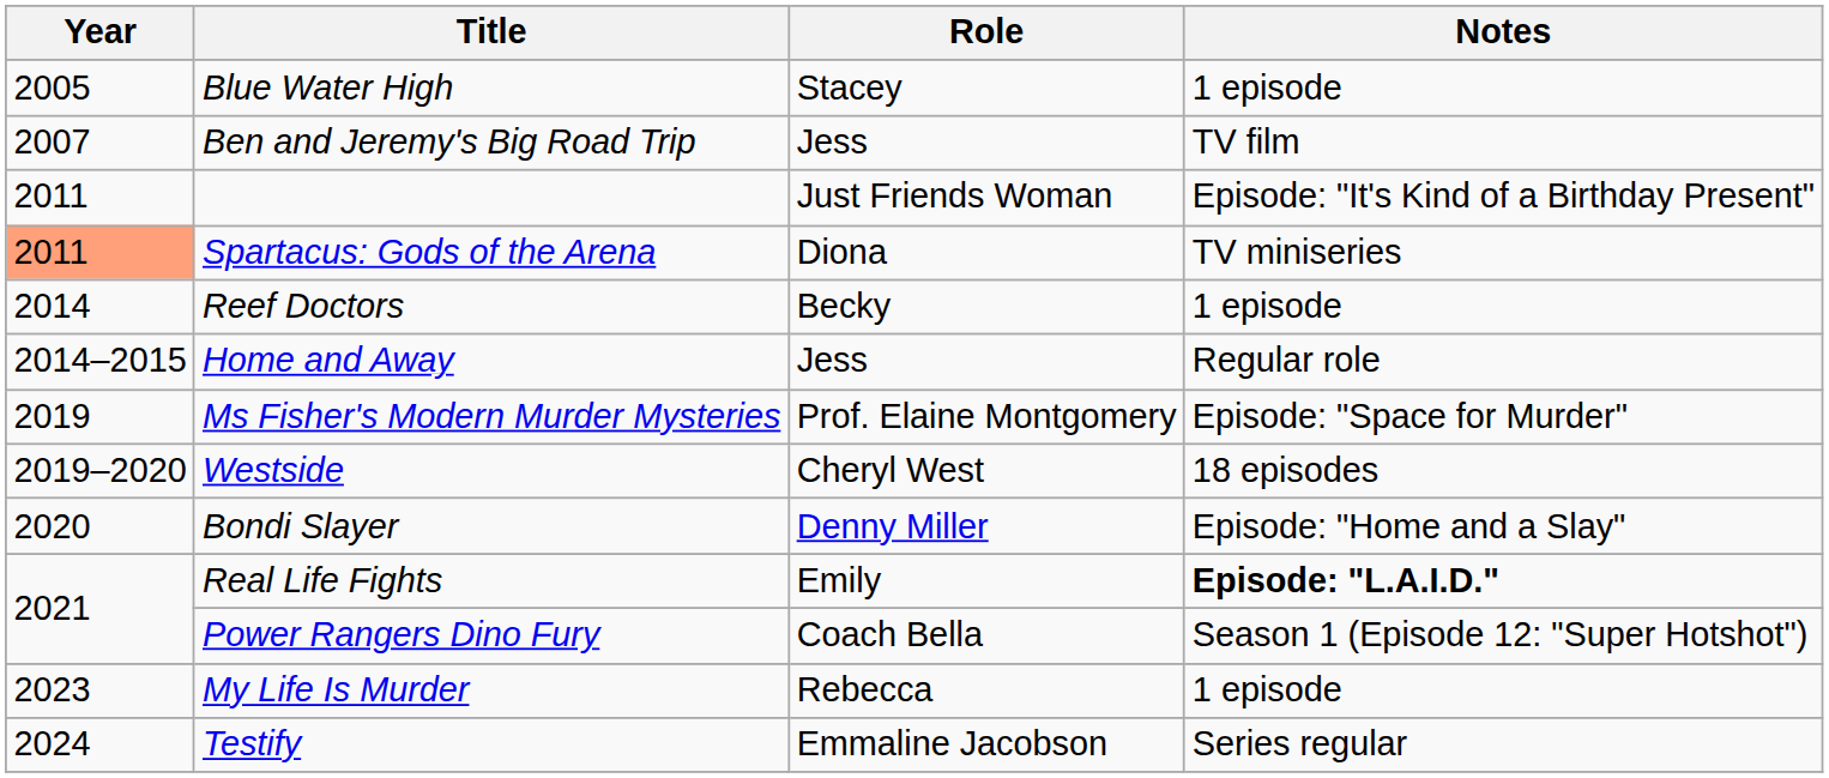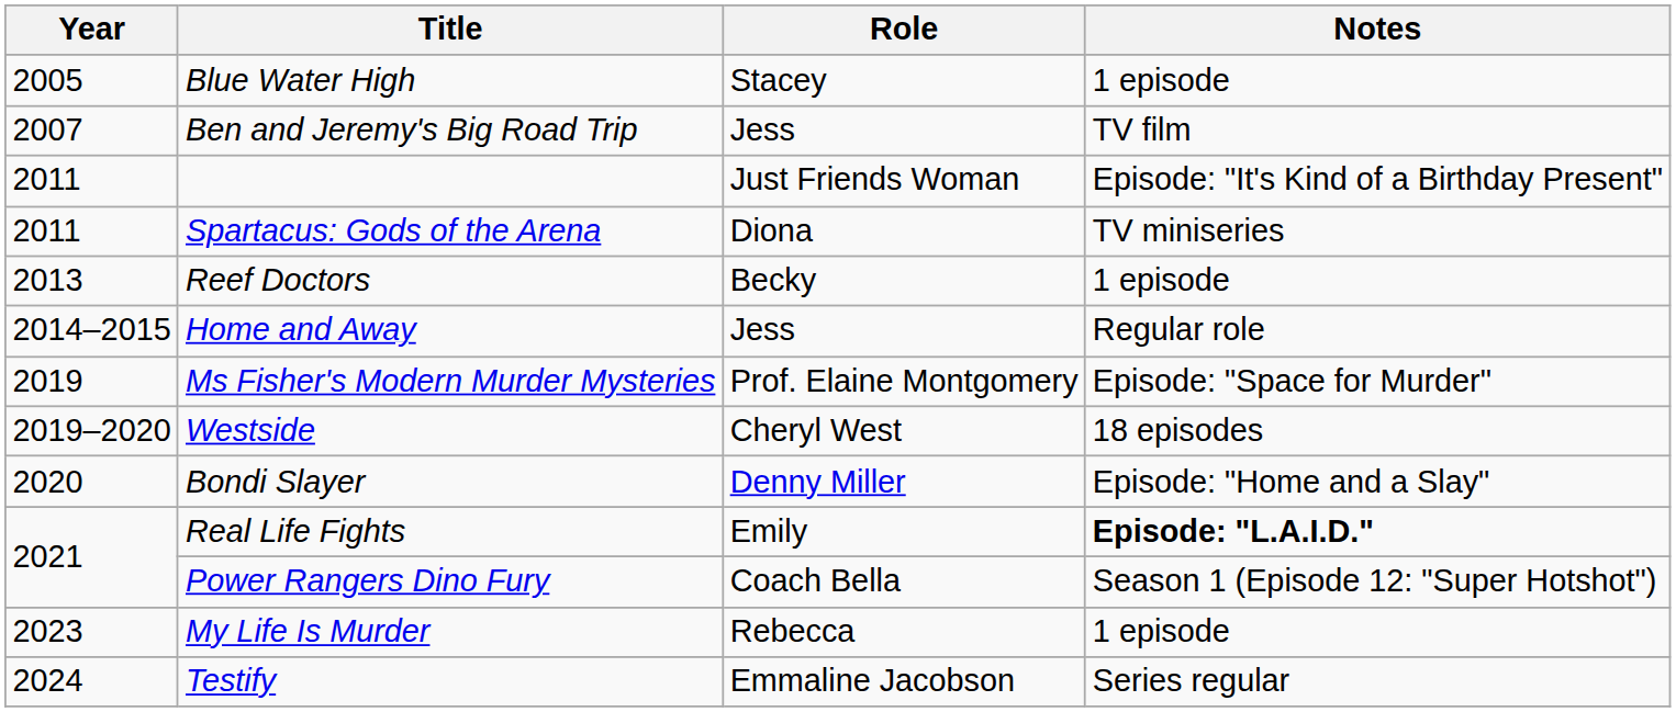 <table class="wikitable sortable">
 <tr>
 <th>Year</th>
 <th>Title</th>
 <th>Role</th>
 <th class="unsortable">Notes</th>
 </tr>
 <tr>
 <td>2005</td>
 <td><em>Blue Water High</em></td>
 <td>Stacey</td>
 <td>1 episode</td>
 </tr>
 <tr>
 <td>2007</td>
 <td><em>Ben and Jeremy's Big Road Trip</em></td>
 <td>Jess</td>
 <td>TV film</td>
 </tr>
 <tr>
 <td>2011</td>
 <td><em></em></td>
 <td>Just Friends Woman</td>
 <td>Episode: "It's Kind of a Birthday Present"</td>
 </tr>
 <tr>
-<td style="background: lightsalmon;">2011</td>
+<td>2011</td>
 <td><em><a href='#'>Spartacus: Gods of the Arena</a></em></td>
 <td>Diona</td>
 <td>TV miniseries</td>
 </tr>
 <tr>
-<td>2014</td>
+<td>2013</td>
 <td><em>Reef Doctors</em></td>
 <td>Becky</td>
 <td>1 episode</td>
 </tr>
 <tr>
 <td>2014–2015</td>
 <td><em><a href='#'>Home and Away</a></em></td>
 <td>Jess</td>
 <td>Regular role</td>
 </tr>
 <tr>
 <td>2019</td>
 <td><em><a href='#'>Ms Fisher's Modern Murder Mysteries</a></em></td>
 <td>Prof. Elaine Montgomery</td>
 <td>Episode: "Space for Murder"</td>
 </tr>
 <tr>
 <td>2019–2020</td>
 <td><em><a href='#'>Westside</a></em></td>
 <td>Cheryl West</td>
 <td>18 episodes</td>
 </tr>
 <tr>
 <td>2020</td>
 <td><em>Bondi Slayer</em></td>
 <td><a href='#'>Denny Miller</a></td>
 <td>Episode: "Home and a Slay"</td>
 </tr>
 <tr>
 <td rowspan="2">2021</td>
 <td><em>Real Life Fights</em></td>
 <td>Emily</td>
 <td><strong>Episode: "L.A.I.D."</strong></td>
 </tr>
 <tr>
 <td><em><a href='#'>Power Rangers Dino Fury</a></em></td>
 <td>Coach Bella</td>
 <td>Season 1 (Episode 12: "Super Hotshot")</td>
 </tr>
 <tr>
 <td>2023</td>
 <td><em><a href='#'>My Life Is Murder</a></em></td>
 <td>Rebecca</td>
 <td>1 episode</td>
 </tr>
 <tr>
 <td>2024</td>
 <td><em><a href='#'>Testify</a></em></td>
 <td>Emmaline Jacobson</td>
 <td>Series regular</td>
 </tr>
 </table>
